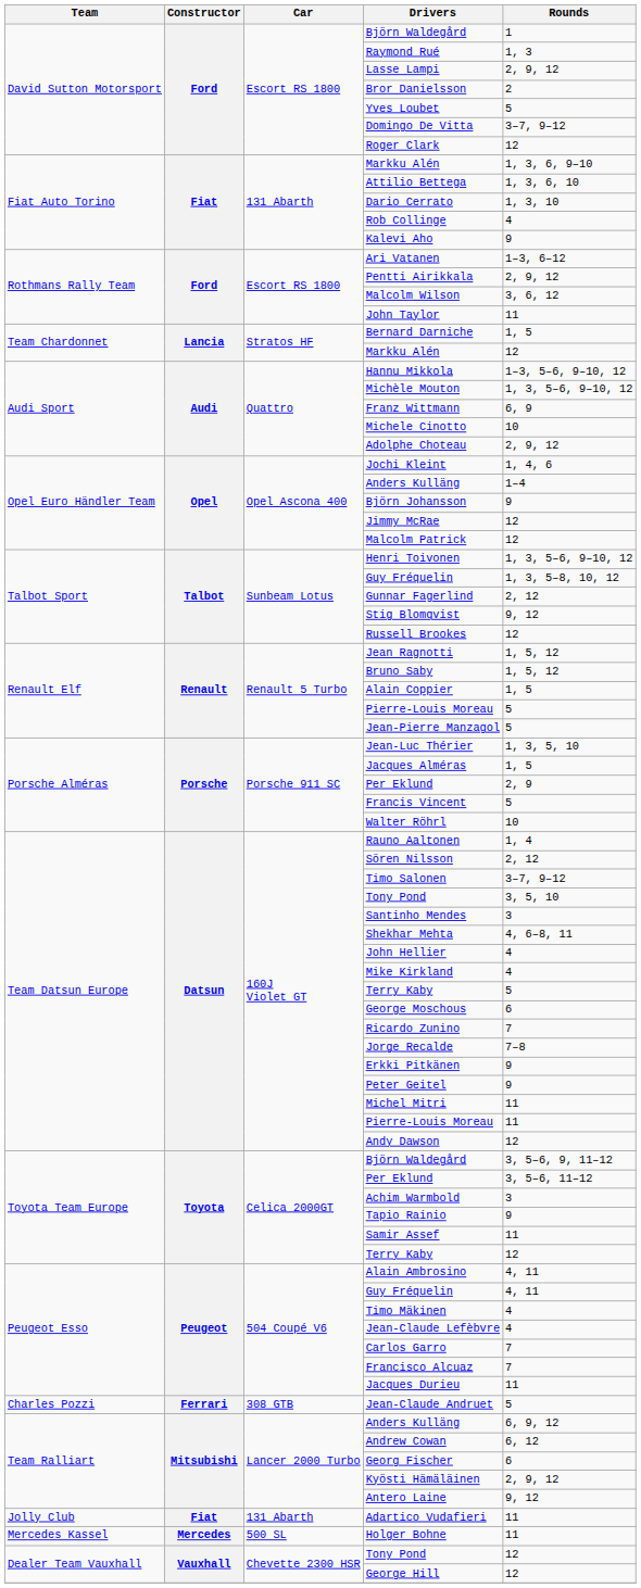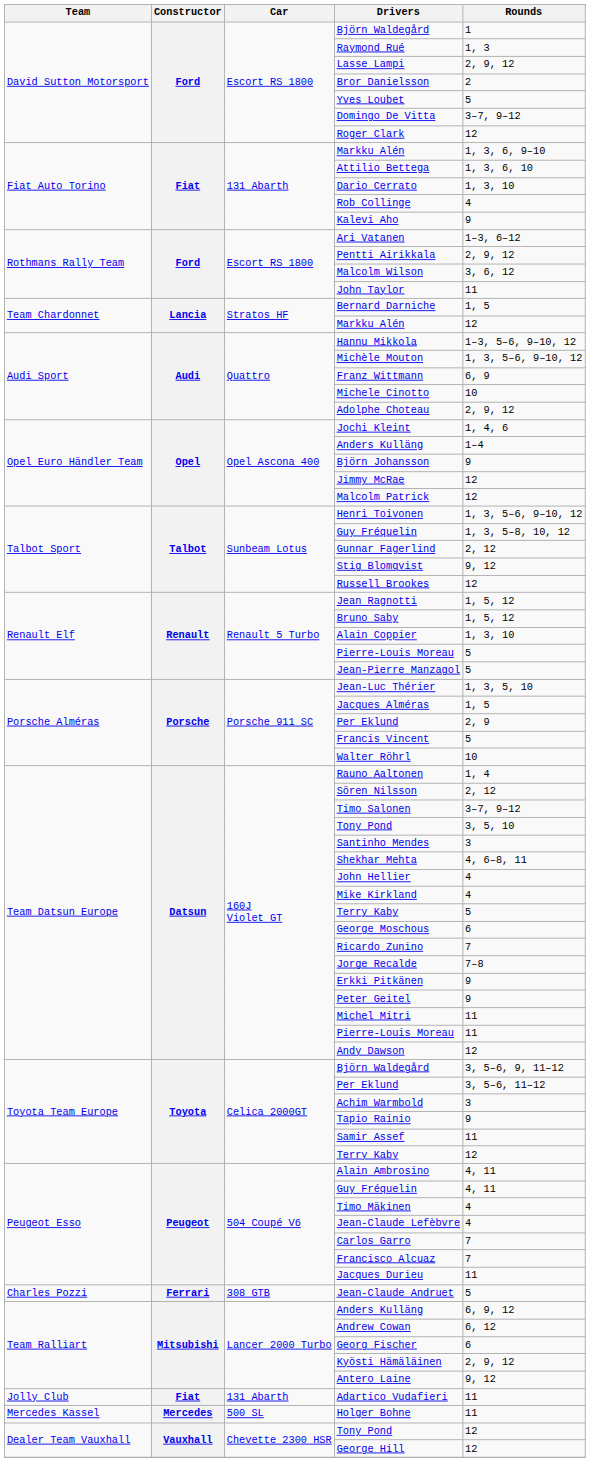 <table class="wikitable" style="font-size: 90%">
 <tr>
 <th>Team</th>
 <th>Constructor</th>
 <th>Car</th>
 <th>Drivers</th>
 <th>Rounds</th>
 </tr>
 <tr>
 <td rowspan="7"> <a href='#'>David Sutton Motorsport</a></td>
 <th rowspan="7"><a href='#'>Ford</a></th>
 <td rowspan="7"><a href='#'>Escort RS 1800</a></td>
 <td> <a href='#'>Björn Waldegård</a></td>
 <td>1</td>
 </tr>
 <tr>
 <td> <a href='#'>Raymond Rué</a></td>
 <td>1, 3</td>
 </tr>
 <tr>
 <td> <a href='#'>Lasse Lampi</a></td>
 <td>2, 9, 12</td>
 </tr>
 <tr>
 <td> <a href='#'>Bror Danielsson</a></td>
 <td>2</td>
 </tr>
 <tr>
 <td> <a href='#'>Yves Loubet</a></td>
 <td>5</td>
 </tr>
 <tr>
 <td> <a href='#'>Domingo De Vitta</a></td>
 <td>3–7, 9–12</td>
 </tr>
 <tr>
 <td> <a href='#'>Roger Clark</a></td>
 <td>12</td>
 </tr>
 <tr>
 <td rowspan="5"> <a href='#'>Fiat Auto Torino</a></td>
 <th rowspan="5"><a href='#'>Fiat</a></th>
 <td rowspan="5"><a href='#'>131 Abarth</a></td>
 <td> <a href='#'>Markku Alén</a></td>
 <td>1, 3, 6, 9–10</td>
 </tr>
 <tr>
 <td> <a href='#'>Attilio Bettega</a></td>
 <td>1, 3, 6, 10</td>
 </tr>
 <tr>
 <td> <a href='#'>Dario Cerrato</a></td>
 <td>1, 3, 10</td>
 </tr>
 <tr>
 <td> <a href='#'>Rob Collinge</a></td>
 <td>4</td>
 </tr>
 <tr>
 <td> <a href='#'>Kalevi Aho</a></td>
 <td>9</td>
 </tr>
 <tr>
 <td rowspan="4"> <a href='#'>Rothmans Rally Team</a></td>
 <th rowspan="4"><a href='#'>Ford</a></th>
 <td rowspan="4"><a href='#'>Escort RS 1800</a></td>
 <td> <a href='#'>Ari Vatanen</a></td>
 <td>1–3, 6–12</td>
 </tr>
 <tr>
 <td> <a href='#'>Pentti Airikkala</a></td>
 <td>2, 9, 12</td>
 </tr>
 <tr>
 <td> <a href='#'>Malcolm Wilson</a></td>
 <td>3, 6, 12</td>
 </tr>
 <tr>
 <td> <a href='#'>John Taylor</a></td>
 <td>11</td>
 </tr>
 <tr>
 <td rowspan="2"> <a href='#'>Team Chardonnet</a></td>
 <th rowspan="2"><a href='#'>Lancia</a></th>
 <td rowspan="2"><a href='#'>Stratos HF</a></td>
 <td> <a href='#'>Bernard Darniche</a></td>
 <td>1, 5</td>
 </tr>
 <tr>
 <td> <a href='#'>Markku Alén</a></td>
 <td>12</td>
 </tr>
 <tr>
 <td rowspan="5"> <a href='#'>Audi Sport</a></td>
 <th rowspan="5"><a href='#'>Audi</a></th>
 <td rowspan="5"><a href='#'>Quattro</a></td>
 <td> <a href='#'>Hannu Mikkola</a></td>
 <td>1–3, 5–6, 9–10, 12</td>
 </tr>
 <tr>
 <td> <a href='#'>Michèle Mouton</a></td>
 <td>1, 3, 5–6, 9–10, 12</td>
 </tr>
 <tr>
 <td> <a href='#'>Franz Wittmann</a></td>
 <td>6, 9</td>
 </tr>
 <tr>
 <td> <a href='#'>Michele Cinotto</a></td>
 <td>10</td>
 </tr>
 <tr>
 <td> <a href='#'>Adolphe Choteau</a></td>
 <td>2, 9, 12</td>
 </tr>
 <tr>
 <td rowspan="5"> <a href='#'>Opel Euro Händler Team</a></td>
 <th rowspan="5"><a href='#'>Opel</a></th>
 <td rowspan="5"><a href='#'>Opel Ascona 400</a></td>
 <td> <a href='#'>Jochi Kleint</a></td>
 <td>1, 4, 6</td>
 </tr>
 <tr>
 <td> <a href='#'>Anders Kulläng</a></td>
 <td>1–4</td>
 </tr>
 <tr>
 <td> <a href='#'>Björn Johansson</a></td>
 <td>9</td>
 </tr>
 <tr>
 <td> <a href='#'>Jimmy McRae</a></td>
 <td>12</td>
 </tr>
 <tr>
 <td> <a href='#'>Malcolm Patrick</a></td>
 <td>12</td>
 </tr>
 <tr>
 <td rowspan="5"> <a href='#'>Talbot Sport</a></td>
 <th rowspan="5"><a href='#'>Talbot</a></th>
 <td rowspan="5"><a href='#'>Sunbeam Lotus</a></td>
 <td> <a href='#'>Henri Toivonen</a></td>
 <td>1, 3, 5–6, 9–10, 12</td>
 </tr>
 <tr>
 <td> <a href='#'>Guy Fréquelin</a></td>
 <td>1, 3, 5–8, 10, 12</td>
 </tr>
 <tr>
 <td> <a href='#'>Gunnar Fagerlind</a></td>
 <td>2, 12</td>
 </tr>
 <tr>
 <td> <a href='#'>Stig Blomqvist</a></td>
 <td>9, 12</td>
 </tr>
 <tr>
 <td> <a href='#'>Russell Brookes</a></td>
 <td>12</td>
 </tr>
 <tr>
 <td rowspan="5"> <a href='#'>Renault Elf</a></td>
 <th rowspan="5"><a href='#'>Renault</a></th>
 <td rowspan="5"><a href='#'>Renault 5 Turbo</a></td>
 <td> <a href='#'>Jean Ragnotti</a></td>
 <td>1, 5, 12</td>
 </tr>
 <tr>
 <td> <a href='#'>Bruno Saby</a></td>
 <td>1, 5, 12</td>
 </tr>
 <tr>
 <td> <a href='#'>Alain Coppier</a></td>
-<td>1, 5</td>
+<td>1, 3, 10</td>
 </tr>
 <tr>
 <td> <a href='#'>Pierre-Louis Moreau</a></td>
 <td>5</td>
 </tr>
 <tr>
 <td> <a href='#'>Jean-Pierre Manzagol</a></td>
 <td>5</td>
 </tr>
 <tr>
 <td rowspan="5"> <a href='#'>Porsche Alméras</a></td>
 <th rowspan="5"><a href='#'>Porsche</a></th>
 <td rowspan="5"><a href='#'>Porsche 911 SC</a></td>
 <td> <a href='#'>Jean-Luc Thérier</a></td>
 <td>1, 3, 5, 10</td>
 </tr>
 <tr>
 <td> <a href='#'>Jacques Alméras</a></td>
 <td>1, 5</td>
 </tr>
 <tr>
 <td> <a href='#'>Per Eklund</a></td>
 <td>2, 9</td>
 </tr>
 <tr>
 <td> <a href='#'>Francis Vincent</a></td>
 <td>5</td>
 </tr>
 <tr>
 <td> <a href='#'>Walter Röhrl</a></td>
 <td>10</td>
 </tr>
 <tr>
 <td rowspan="17"> <a href='#'>Team Datsun Europe</a></td>
 <th rowspan="17"><a href='#'>Datsun</a></th>
 <td rowspan="17"><a href='#'>160J</a><br><a href='#'>Violet GT</a></td>
 <td> <a href='#'>Rauno Aaltonen</a></td>
 <td>1, 4</td>
 </tr>
 <tr>
 <td> <a href='#'>Sören Nilsson</a></td>
 <td>2, 12</td>
 </tr>
 <tr>
 <td> <a href='#'>Timo Salonen</a></td>
 <td>3–7, 9–12</td>
 </tr>
 <tr>
 <td> <a href='#'>Tony Pond</a></td>
 <td>3, 5, 10</td>
 </tr>
 <tr>
 <td> <a href='#'>Santinho Mendes</a></td>
 <td>3</td>
 </tr>
 <tr>
 <td> <a href='#'>Shekhar Mehta</a></td>
 <td>4, 6–8, 11</td>
 </tr>
 <tr>
 <td> <a href='#'>John Hellier</a></td>
 <td>4</td>
 </tr>
 <tr>
 <td> <a href='#'>Mike Kirkland</a></td>
 <td>4</td>
 </tr>
 <tr>
 <td> <a href='#'>Terry Kaby</a></td>
 <td>5</td>
 </tr>
 <tr>
 <td> <a href='#'>George Moschous</a></td>
 <td>6</td>
 </tr>
 <tr>
 <td> <a href='#'>Ricardo Zunino</a></td>
 <td>7</td>
 </tr>
 <tr>
 <td> <a href='#'>Jorge Recalde</a></td>
 <td>7–8</td>
 </tr>
 <tr>
 <td> <a href='#'>Erkki Pitkänen</a></td>
 <td>9</td>
 </tr>
 <tr>
 <td> <a href='#'>Peter Geitel</a></td>
 <td>9</td>
 </tr>
 <tr>
 <td> <a href='#'>Michel Mitri</a></td>
 <td>11</td>
 </tr>
 <tr>
 <td> <a href='#'>Pierre-Louis Moreau</a></td>
 <td>11</td>
 </tr>
 <tr>
 <td> <a href='#'>Andy Dawson</a></td>
 <td>12</td>
 </tr>
 <tr>
 <td rowspan="6"> <a href='#'>Toyota Team Europe</a></td>
 <th rowspan="6"><a href='#'>Toyota</a></th>
 <td rowspan="6"><a href='#'>Celica 2000GT</a></td>
 <td> <a href='#'>Björn Waldegård</a></td>
 <td>3, 5–6, 9, 11–12</td>
 </tr>
 <tr>
 <td> <a href='#'>Per Eklund</a></td>
 <td>3, 5–6, 11–12</td>
 </tr>
 <tr>
 <td> <a href='#'>Achim Warmbold</a></td>
 <td>3</td>
 </tr>
 <tr>
 <td> <a href='#'>Tapio Rainio</a></td>
 <td>9</td>
 </tr>
 <tr>
 <td> <a href='#'>Samir Assef</a></td>
 <td>11</td>
 </tr>
 <tr>
 <td> <a href='#'>Terry Kaby</a></td>
 <td>12</td>
 </tr>
 <tr>
 <td rowspan="7"> <a href='#'>Peugeot Esso</a></td>
 <th rowspan="7"><a href='#'>Peugeot</a></th>
 <td rowspan="7"><a href='#'>504 Coupé V6</a></td>
 <td> <a href='#'>Alain Ambrosino</a></td>
 <td>4, 11</td>
 </tr>
 <tr>
 <td> <a href='#'>Guy Fréquelin</a></td>
 <td>4, 11</td>
 </tr>
 <tr>
 <td> <a href='#'>Timo Mäkinen</a></td>
 <td>4</td>
 </tr>
 <tr>
 <td> <a href='#'>Jean-Claude Lefèbvre</a></td>
 <td>4</td>
 </tr>
 <tr>
 <td> <a href='#'>Carlos Garro</a></td>
 <td>7</td>
 </tr>
 <tr>
 <td> <a href='#'>Francisco Alcuaz</a></td>
 <td>7</td>
 </tr>
 <tr>
 <td> <a href='#'>Jacques Durieu</a></td>
 <td>11</td>
 </tr>
 <tr>
 <td> <a href='#'>Charles Pozzi</a></td>
 <th><a href='#'>Ferrari</a></th>
 <td><a href='#'>308 GTB</a></td>
 <td> <a href='#'>Jean-Claude Andruet</a></td>
 <td>5</td>
 </tr>
 <tr>
 <td rowspan="5"> <a href='#'>Team Ralliart</a></td>
 <th rowspan="5"><a href='#'>Mitsubishi</a></th>
 <td rowspan="5"><a href='#'>Lancer 2000 Turbo</a></td>
 <td> <a href='#'>Anders Kulläng</a></td>
 <td>6, 9, 12</td>
 </tr>
 <tr>
 <td> <a href='#'>Andrew Cowan</a></td>
 <td>6, 12</td>
 </tr>
 <tr>
 <td> <a href='#'>Georg Fischer</a></td>
 <td>6</td>
 </tr>
 <tr>
 <td> <a href='#'>Kyösti Hämäläinen</a></td>
 <td>2, 9, 12</td>
 </tr>
 <tr>
 <td> <a href='#'>Antero Laine</a></td>
 <td>9, 12</td>
 </tr>
 <tr>
 <td> <a href='#'>Jolly Club</a></td>
 <th><a href='#'>Fiat</a></th>
 <td><a href='#'>131 Abarth</a></td>
 <td> <a href='#'>Adartico Vudafieri</a></td>
 <td>11</td>
 </tr>
 <tr>
 <td> <a href='#'>Mercedes Kassel</a></td>
 <th><a href='#'>Mercedes</a></th>
 <td><a href='#'>500 SL</a></td>
 <td> <a href='#'>Holger Bohne</a></td>
 <td>11</td>
 </tr>
 <tr>
 <td rowspan="2"> <a href='#'>Dealer Team Vauxhall</a></td>
 <th rowspan="2"><a href='#'>Vauxhall</a></th>
 <td rowspan="2"><a href='#'>Chevette 2300 HSR</a></td>
 <td> <a href='#'>Tony Pond</a></td>
 <td>12</td>
 </tr>
 <tr>
 <td> <a href='#'>George Hill</a></td>
 <td>12</td>
 </tr>
 <tr>
 </tr>
 </table>
